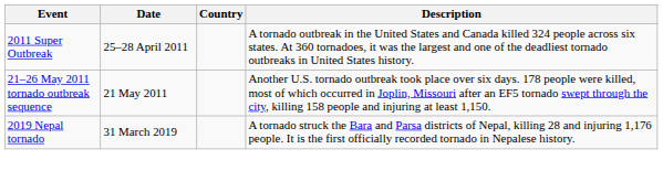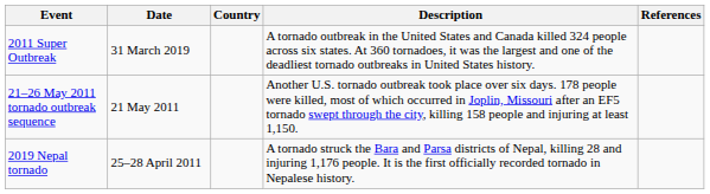 <table class="wikitable sortable mw-collapsible">
 <tr>
 <th style="width:120px;">Event</th>
 <th style="width:120px;">Date</th>
 <th>Country</th>
 <th>Description</th>
+<th>References</th>
 </tr>
 <tr>
 <td><a href='#'>2011 Super Outbreak</a></td>
-<td>25–28 April 2011</td>
+<td>31 March 2019</td>
 <td></td>
 <td>A tornado outbreak in the United States and Canada killed 324 people across six states. At 360 tornadoes, it was the largest and one of the deadliest tornado outbreaks in United States history.</td>
+<td></td>
 </tr>
 <tr>
 <td><a href='#'>21–26 May 2011 tornado outbreak sequence</a></td>
 <td>21 May 2011</td>
 <td></td>
 <td>Another U.S. tornado outbreak took place over six days. 178 people were killed, most of which occurred in <a href='#'>Joplin, Missouri</a> after an EF5 tornado <a href='#'>swept through the city</a>, killing 158 people and injuring at least 1,150.</td>
+<td></td>
 </tr>
 <tr>
 <td><a href='#'>2019 Nepal tornado</a></td>
-<td>31 March 2019</td>
+<td>25–28 April 2011</td>
 <td></td>
 <td>A tornado struck the <a href='#'>Bara</a> and <a href='#'>Parsa</a> districts of Nepal, killing 28 and injuring 1,176 people. It is the first officially recorded tornado in Nepalese history.</td>
+<td></td>
 </tr>
 </table>
